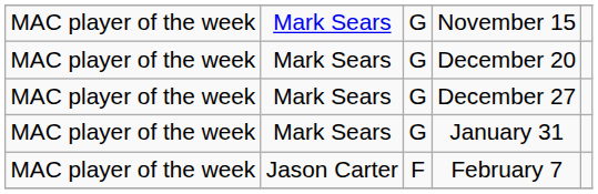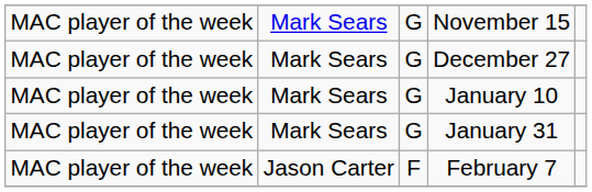 <table class="wikitable sortable" border="1">
 <tr align=center>
 </tr>
 <tr align="center">
 <td>MAC player of the week</td>
 <td><a href='#'>Mark Sears</a></td>
 <td>G</td>
 <td>November 15</td>
 <td></td>
 </tr>
 <tr align="center">
 <td>MAC player of the week</td>
 <td>Mark Sears</td>
 <td>G</td>
-<td>December 20</td>
+<td>December 27</td>
 <td></td>
 </tr>
 <tr align="center">
 <td>MAC player of the week</td>
 <td>Mark Sears</td>
 <td>G</td>
-<td>December 27</td>
+<td>January 10</td>
 <td></td>
 </tr>
 <tr align="center">
 <td>MAC player of the week</td>
 <td>Mark Sears</td>
 <td>G</td>
 <td>January 31</td>
 <td></td>
 </tr>
 <tr align="center">
 <td>MAC player of the week</td>
 <td>Jason Carter</td>
 <td>F</td>
 <td>February 7</td>
 <td></td>
 </tr>
 <tr>
 </tr>
 </table>
